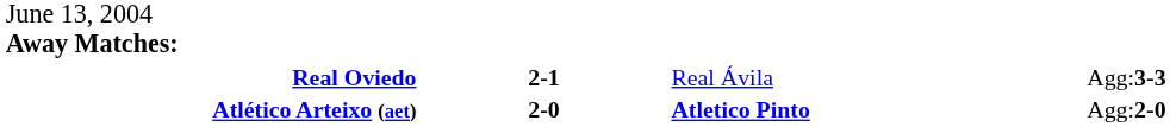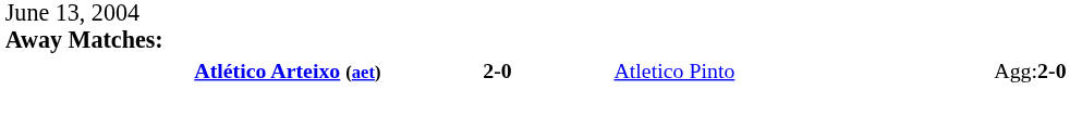 <table width=100% cellspacing=1>
 <tr>
 <th width=20%></th>
 <th width=12%></th>
 <th width=20%></th>
 <th></th>
 </tr>
 <tr>
 <td>June 13, 2004<br><strong>Away Matches:</strong></td>
 </tr>
 <tr style=font-size:90%>
-<td align=right><strong><a href='#'>Real Oviedo</a></strong></td>
-<td align=center><strong>2-1</strong></td>
-<td><a href='#'>Real Ávila</a></td>
-<td>Agg:<strong>3-3</strong></td>
-</tr>
-<tr style=font-size:90%>
 <td align=right><strong><a href='#'>Atlético Arteixo</a> <small>(<a href='#'>aet</a>)</small></strong></td>
 <td align=center><strong>2-0</strong></td>
-<td><strong><a href='#'>Atletico Pinto</a></strong></td>
+<td><a href='#'>Atletico Pinto</a></td>
 <td>Agg:<strong>2-0</strong></td>
 </tr>
 </table>
